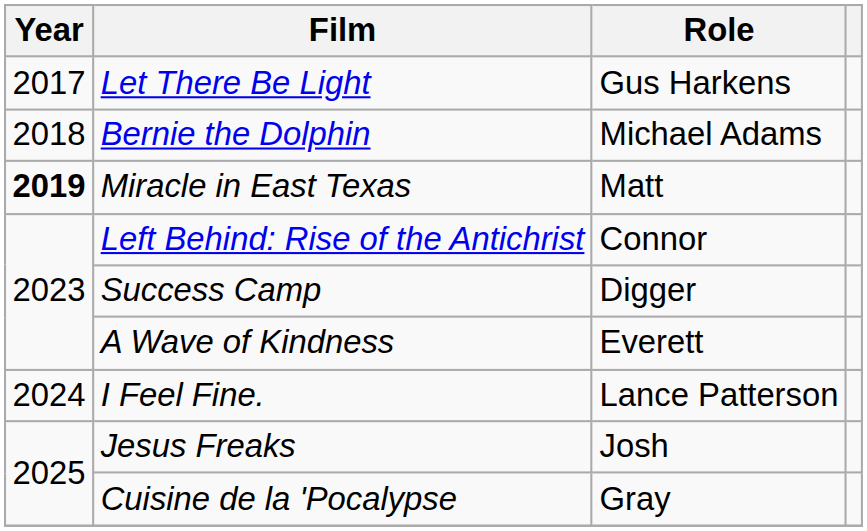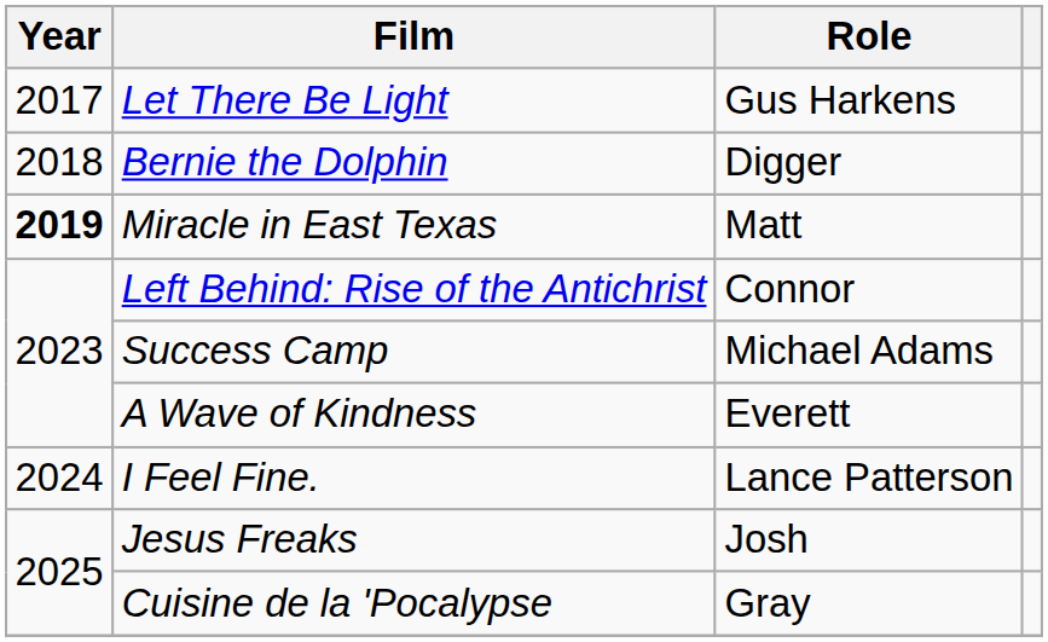 <table class="wikitable sortable">
 <tr>
 <th>Year</th>
 <th>Film</th>
 <th>Role</th>
 <th class=unsortable></th>
 </tr>
 <tr>
 <td>2017</td>
 <td><em><a href='#'>Let There Be Light</a></em></td>
 <td>Gus Harkens</td>
 <td></td>
 </tr>
 <tr>
 <td>2018</td>
 <td><em><a href='#'>Bernie the Dolphin</a></em></td>
-<td>Michael Adams</td>
+<td>Digger</td>
 <td></td>
 </tr>
 <tr>
 <td><strong>2019</strong></td>
 <td><em>Miracle in East Texas</em></td>
 <td>Matt</td>
 <td></td>
 </tr>
 <tr>
 <td rowspan=3>2023</td>
 <td><em><a href='#'>Left Behind: Rise of the Antichrist</a></em></td>
 <td>Connor</td>
 <td></td>
 </tr>
 <tr>
 <td><em>Success Camp</em></td>
-<td>Digger</td>
+<td>Michael Adams</td>
 <td></td>
 </tr>
 <tr>
 <td><em>A Wave of Kindness</em></td>
 <td>Everett</td>
 <td></td>
 </tr>
 <tr>
 <td>2024</td>
 <td><em>I Feel Fine.</em></td>
 <td>Lance Patterson</td>
 <td></td>
 </tr>
 <tr>
 <td rowspan=2>2025</td>
 <td><em>Jesus Freaks</em></td>
 <td>Josh</td>
 <td></td>
 </tr>
 <tr>
 <td><em>Cuisine de la 'Pocalypse</em></td>
 <td>Gray</td>
 <td></td>
 </tr>
 <tr>
 </tr>
 </table>
